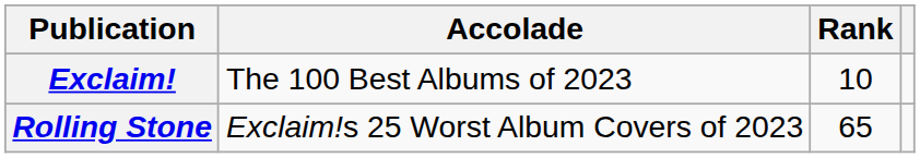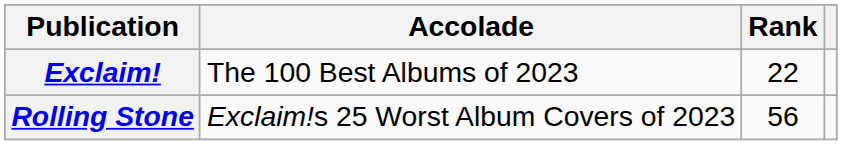 <table class="wikitable sortable plainrowheaders">
 <tr>
 <th scope="col">Publication</th>
 <th scope="col">Accolade</th>
 <th scope="col">Rank</th>
 <th scope="col" class="unsortable"></th>
 </tr>
 <tr>
 <th scope="row"><em><a href='#'>Exclaim!</a></em></th>
 <td>The 100 Best Albums of 2023</td>
-<td style="text-align:center;">10</td>
+<td style="text-align:center;">22</td>
 <td></td>
 </tr>
 <tr>
 <th scope="row"><em><a href='#'>Rolling Stone</a></em></th>
 <td><em>Exclaim!</em>s 25 Worst Album Covers of 2023</td>
-<td style="text-align:center;">65</td>
+<td style="text-align:center;">56</td>
 <td></td>
 </tr>
 </table>
